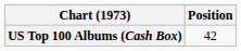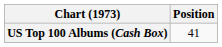 <table class="wikitable plainrowheaders" style="text-align:center">
 <tr>
 <th scope="col">Chart (1973)</th>
 <th scope="col">Position</th>
 </tr>
 <tr>
 <th scope="row">US Top 100 Albums (<em>Cash Box</em>)</th>
-<td>42</td>
+<td>41</td>
 </tr>
 </table>
